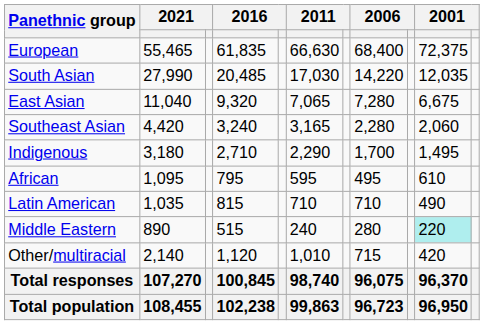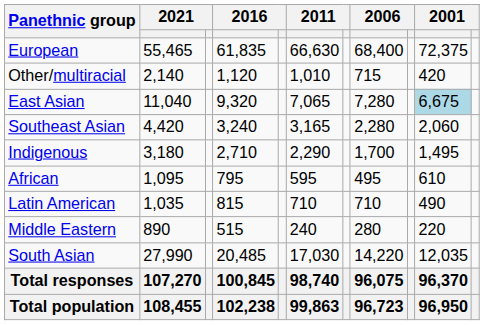 <table class="wikitable mw-datatable">
 <tr>
 <th rowspan="2"><a href='#'>Panethnic</a> group</th>
 <th colspan="2">2021</th>
 <th colspan="2">2016</th>
 <th colspan="2">2011</th>
 <th colspan="2">2006</th>
 <th colspan="2">2001</th>
 </tr>
 <tr>
 <th><a href='#'></a></th>
 <th></th>
 <th></th>
 <th></th>
 <th></th>
 <th></th>
 <th></th>
 <th></th>
 <th></th>
 <th></th>
 </tr>
 <tr>
 <td><a href='#'>European</a></td>
 <td>55,465</td>
 <td></td>
 <td>61,835</td>
 <td></td>
 <td>66,630</td>
 <td></td>
 <td>68,400</td>
 <td></td>
 <td>72,375</td>
 <td></td>
 </tr>
 <tr>
-<td><a href='#'>South Asian</a></td>
-<td>27,990</td>
+<td>Other/<a href='#'>multiracial</a></td>
+<td>2,140</td>
 <td></td>
-<td>20,485</td>
+<td>1,120</td>
 <td></td>
-<td>17,030</td>
+<td>1,010</td>
 <td></td>
-<td>14,220</td>
+<td>715</td>
 <td></td>
-<td>12,035</td>
+<td>420</td>
 <td></td>
 </tr>
 <tr>
 <td><a href='#'>East Asian</a></td>
 <td>11,040</td>
 <td></td>
 <td>9,320</td>
 <td></td>
 <td>7,065</td>
 <td></td>
 <td>7,280</td>
 <td></td>
-<td>6,675</td>
+<td style="background: lightblue;">6,675</td>
 <td></td>
 </tr>
 <tr>
 <td><a href='#'>Southeast Asian</a></td>
 <td>4,420</td>
 <td></td>
 <td>3,240</td>
 <td></td>
 <td>3,165</td>
 <td></td>
 <td>2,280</td>
 <td></td>
 <td>2,060</td>
 <td></td>
 </tr>
 <tr>
 <td><a href='#'>Indigenous</a></td>
 <td>3,180</td>
 <td></td>
 <td>2,710</td>
 <td></td>
 <td>2,290</td>
 <td></td>
 <td>1,700</td>
 <td></td>
 <td>1,495</td>
 <td></td>
 </tr>
 <tr>
 <td><a href='#'>African</a></td>
 <td>1,095</td>
 <td></td>
 <td>795</td>
 <td></td>
 <td>595</td>
 <td></td>
 <td>495</td>
 <td></td>
 <td>610</td>
 <td></td>
 </tr>
 <tr>
 <td><a href='#'>Latin American</a></td>
 <td>1,035</td>
 <td></td>
 <td>815</td>
 <td></td>
 <td>710</td>
 <td></td>
 <td>710</td>
 <td></td>
 <td>490</td>
 <td></td>
 </tr>
 <tr>
 <td><a href='#'>Middle Eastern</a></td>
 <td>890</td>
 <td></td>
 <td>515</td>
 <td></td>
 <td>240</td>
 <td></td>
 <td>280</td>
 <td></td>
-<td style="background: paleturquoise;">220</td>
+<td>220</td>
 <td></td>
 </tr>
 <tr>
-<td>Other/<a href='#'>multiracial</a></td>
-<td>2,140</td>
+<td><a href='#'>South Asian</a></td>
+<td>27,990</td>
 <td></td>
-<td>1,120</td>
+<td>20,485</td>
 <td></td>
-<td>1,010</td>
+<td>17,030</td>
 <td></td>
-<td>715</td>
+<td>14,220</td>
 <td></td>
-<td>420</td>
+<td>12,035</td>
 <td></td>
 </tr>
 <tr>
 <th>Total responses</th>
 <th>107,270</th>
 <th></th>
 <th>100,845</th>
 <th></th>
 <th>98,740</th>
 <th></th>
 <th>96,075</th>
 <th></th>
 <th>96,370</th>
 <th></th>
 </tr>
 <tr>
 <th>Total population</th>
 <th>108,455</th>
 <th></th>
 <th>102,238</th>
 <th></th>
 <th>99,863</th>
 <th></th>
 <th>96,723</th>
 <th></th>
 <th>96,950</th>
 <th></th>
 </tr>
 </table>
